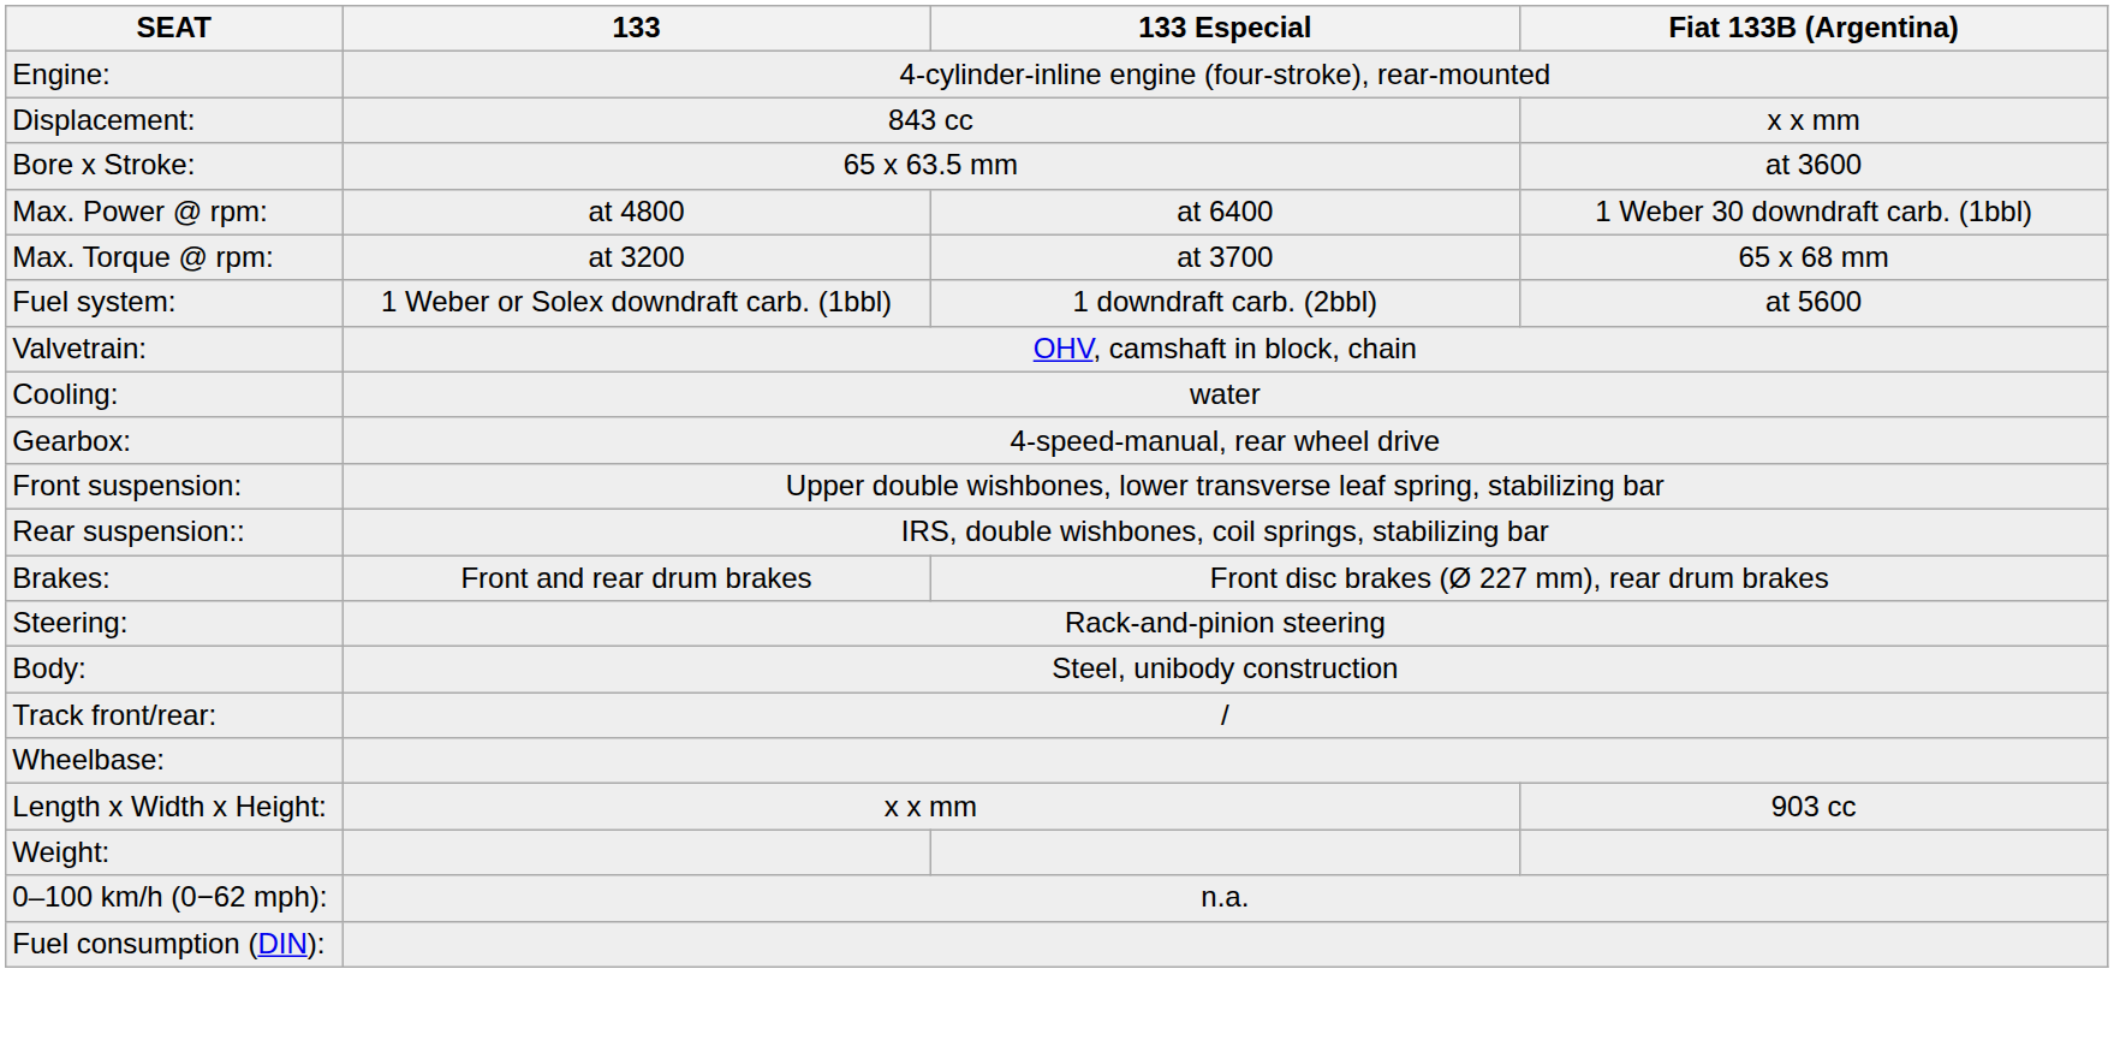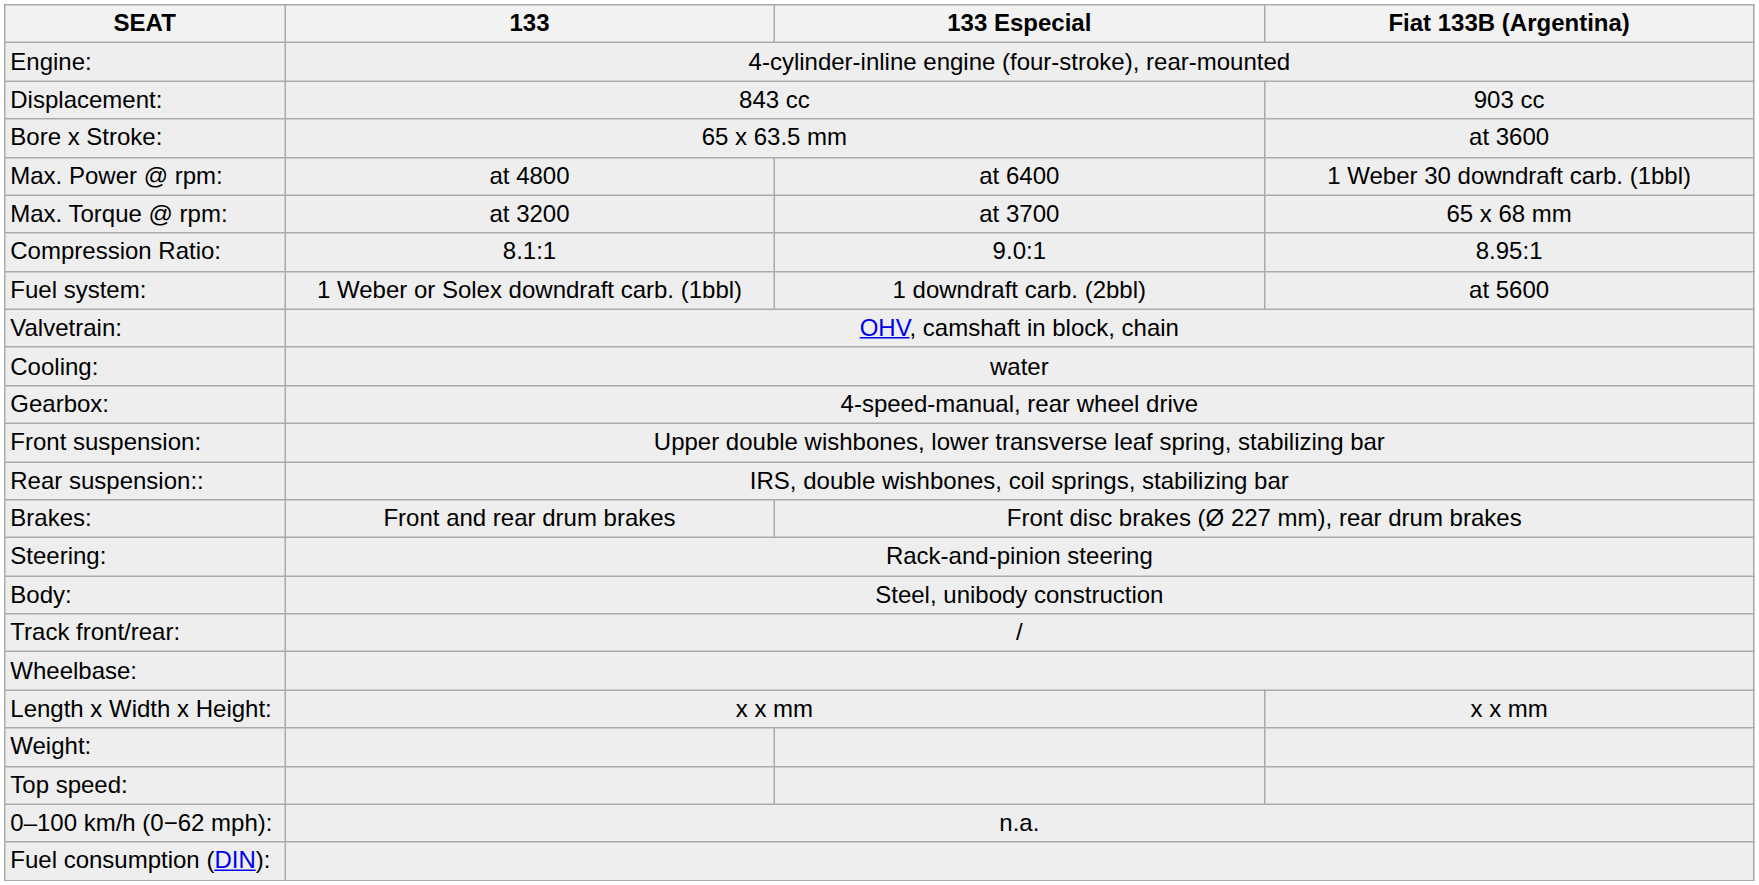 <table class="wikitable">
 <tr>
 <th width="16%">SEAT</th>
 <th width="28%">133</th>
 <th width="28%">133 Especial</th>
 <th width="28%">Fiat 133B (Argentina)</th>
 </tr>
 <tr style="background:#EEEEEE;">
 <td>Engine: </td>
 <td colspan="3" align="center">4-cylinder-inline engine (four-stroke), rear-mounted</td>
 </tr>
 <tr style="background:#EEEEEE;">
 <td>Displacement: </td>
 <td colspan="2" align="center">843 cc</td>
-<td align="center"> x  x  mm</td>
+<td align="center">903 cc</td>
 </tr>
 <tr style="background:#EEEEEE;">
 <td>Bore x Stroke: </td>
 <td colspan="2" align="center">65 x 63.5 mm</td>
 <td align="center"> at 3600</td>
 </tr>
 <tr style="background:#EEEEEE;">
 <td>Max. Power @ rpm: </td>
 <td align="center"> at 4800</td>
 <td align="center"> at 6400</td>
 <td align="center">1 Weber 30 downdraft carb. (1bbl)</td>
 </tr>
 <tr style="background:#EEEEEE;">
 <td>Max. Torque @ rpm: </td>
 <td align="center"> at 3200</td>
 <td align="center"> at 3700</td>
 <td align="center">65 x 68 mm</td>
+</tr>
+<tr style="background:#EEEEEE;">
+<td>Compression Ratio: </td>
+<td align="center">8.1:1</td>
+<td align="center">9.0:1</td>
+<td align="center">8.95:1</td>
 </tr>
 <tr style="background:#EEEEEE;">
 <td>Fuel system: </td>
 <td align="center">1 Weber or Solex downdraft carb. (1bbl)</td>
 <td align="center">1 downdraft carb. (2bbl)</td>
 <td align="center"> at 5600</td>
 </tr>
 <tr style="background:#EEEEEE;">
 <td>Valvetrain: </td>
 <td colspan="3" align="center"><a href='#'>OHV</a>, camshaft in block, chain</td>
 </tr>
 <tr style="background:#EEEEEE;">
 <td>Cooling: </td>
 <td colspan="3" align="center">water</td>
 </tr>
 <tr style="background:#EEEEEE;">
 <td>Gearbox: </td>
 <td colspan="3" align="center">4-speed-manual, rear wheel drive</td>
 </tr>
 <tr style="background:#EEEEEE;">
 <td>Front suspension: </td>
 <td colspan="3" align="center">Upper double wishbones, lower transverse leaf spring, stabilizing bar</td>
 </tr>
 <tr style="background:#EEEEEE;">
 <td>Rear suspension:: </td>
 <td colspan="3" align="center">IRS, double wishbones, coil springs, stabilizing bar</td>
 </tr>
 <tr style="background:#EEEEEE;">
 <td>Brakes: </td>
 <td align="center">Front and rear drum brakes</td>
 <td colspan="2" align="center">Front disc brakes (Ø 227 mm), rear drum brakes</td>
 </tr>
 <tr style="background:#EEEEEE;">
 <td>Steering: </td>
 <td colspan="3" align="center">Rack-and-pinion steering</td>
 </tr>
 <tr style="background:#EEEEEE;">
 <td>Body: </td>
 <td colspan="3" align="center">Steel, unibody construction</td>
 </tr>
 <tr style="background:#EEEEEE;">
 <td>Track front/rear: </td>
 <td colspan="3" align="center"> / </td>
 </tr>
 <tr style="background:#EEEEEE;">
 <td>Wheelbase: </td>
 <td colspan="3" align="center"></td>
 </tr>
 <tr style="background:#EEEEEE;">
 <td>Length x Width x Height: </td>
 <td colspan="2" align="center"> x  x  mm</td>
-<td align="center">903 cc</td>
+<td align="center"> x  x  mm</td>
 </tr>
 <tr style="background:#EEEEEE;">
 <td>Weight: </td>
+<td align="center"></td>
+<td align="center"></td>
+<td align="center"></td>
+</tr>
+<tr style="background:#EEEEEE;">
+<td>Top speed: </td>
 <td align="center"></td>
 <td align="center"></td>
 <td align="center"></td>
 </tr>
 <tr style="background:#EEEEEE;">
 <td>0–100 km/h (0−62 mph): </td>
 <td colspan="3" align="center">n.a.</td>
 </tr>
 <tr style="background:#EEEEEE;">
 <td>Fuel consumption (<a href='#'>DIN</a>): </td>
 <td colspan="3" align="center"></td>
 </tr>
 </table>
